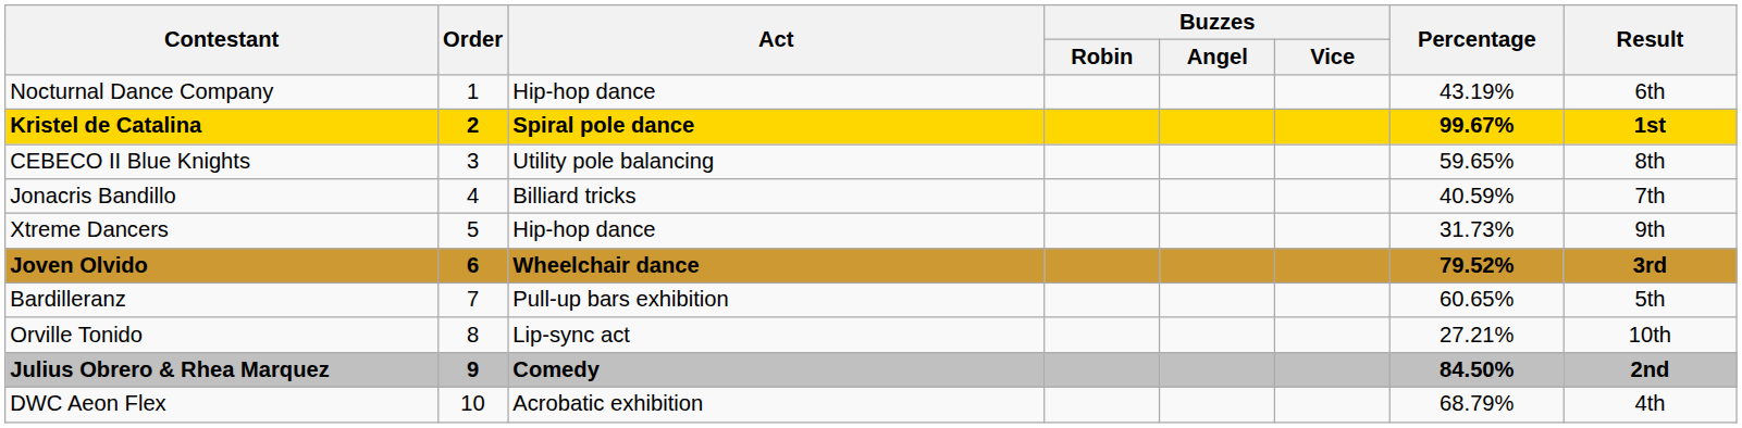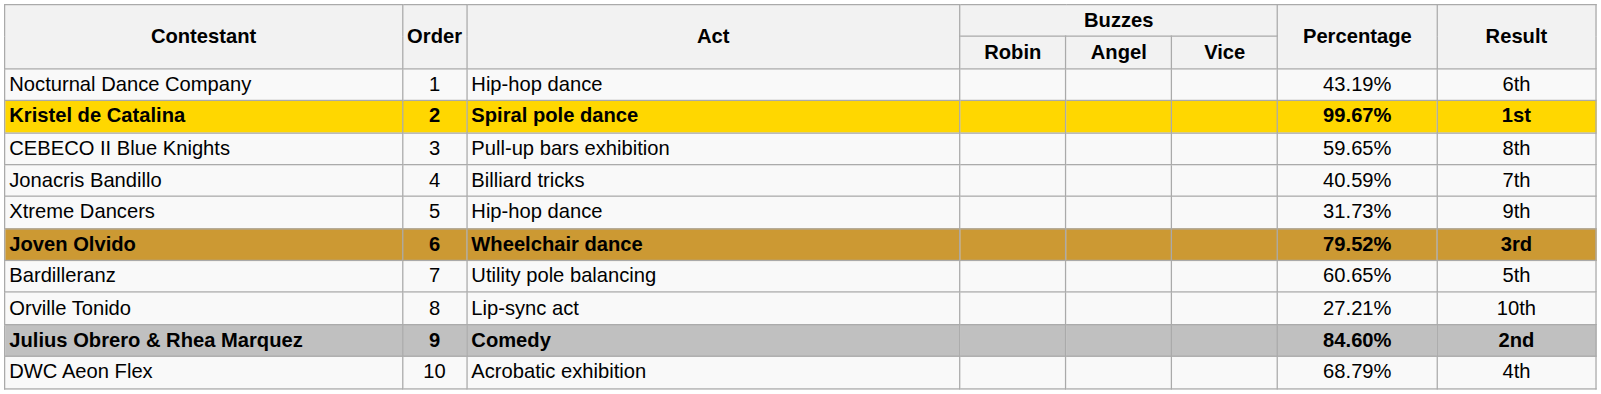 <table class="wikitable" style="text-align:center; width:100%;">
 <tr>
 <th rowspan="2" style="width:25%;">Contestant</th>
 <th rowspan="2" style="width:03%;">Order</th>
 <th rowspan="2">Act</th>
 <th colspan="3" style="width:20%;">Buzzes</th>
 <th rowspan="2" style="width:10%;">Percentage</th>
 <th rowspan="2" style="width:10%;">Result</th>
 </tr>
 <tr>
 <th style="width:06.66%;">Robin</th>
 <th style="width:06.66%;">Angel</th>
 <th style="width:06.66%;">Vice</th>
 </tr>
 <tr>
 <td scope="row" align="left">Nocturnal Dance Company </td>
 <td>1</td>
 <td align="left">Hip-hop dance</td>
 <td></td>
 <td></td>
 <td></td>
 <td>43.19%</td>
 <td>6th</td>
 </tr>
 <tr bgcolor=gold>
 <td scope="row" align="left"><strong>Kristel de Catalina </strong></td>
 <td><strong>2</strong></td>
 <td align="left"><strong>Spiral pole dance</strong></td>
 <td></td>
 <td></td>
 <td></td>
 <td><strong>99.67%</strong></td>
 <td><strong>1st</strong></td>
 </tr>
 <tr>
 <td scope="row" align="left">CEBECO II Blue Knights</td>
 <td>3</td>
-<td align="left">Utility pole balancing</td>
+<td align="left">Pull-up bars exhibition</td>
 <td></td>
 <td></td>
 <td></td>
 <td>59.65%</td>
 <td>8th</td>
 </tr>
 <tr>
 <td scope="row" align="left">Jonacris Bandillo</td>
 <td>4</td>
 <td align="left">Billiard tricks</td>
 <td></td>
 <td></td>
 <td></td>
 <td>40.59%</td>
 <td>7th</td>
 </tr>
 <tr>
 <td scope="row" align="left">Xtreme Dancers</td>
 <td>5</td>
 <td align="left">Hip-hop dance</td>
 <td></td>
 <td></td>
 <td></td>
 <td>31.73%</td>
 <td>9th</td>
 </tr>
 <tr bgcolor=#CC9933>
 <td scope="row" align="left"><strong>Joven Olvido</strong></td>
 <td><strong>6</strong></td>
 <td align="left"><strong>Wheelchair dance</strong></td>
 <td></td>
 <td></td>
 <td></td>
 <td><strong>79.52%</strong></td>
 <td><strong>3rd</strong></td>
 </tr>
 <tr>
 <td scope="row" align="left">Bardilleranz </td>
 <td>7</td>
-<td align="left">Pull-up bars exhibition</td>
+<td align="left">Utility pole balancing</td>
 <td></td>
 <td></td>
 <td></td>
 <td>60.65%</td>
 <td>5th</td>
 </tr>
 <tr>
 <td scope="row" align="left">Orville Tonido</td>
 <td>8</td>
 <td align="left">Lip-sync act</td>
 <td></td>
 <td></td>
 <td></td>
 <td>27.21%</td>
 <td>10th</td>
 </tr>
 <tr bgcolor=silver>
 <td scope="row" align="left"><strong>Julius Obrero & Rhea Marquez </strong></td>
 <td><strong>9</strong></td>
 <td align="left"><strong>Comedy</strong></td>
 <td></td>
 <td></td>
 <td></td>
-<td><strong>84.50%</strong></td>
+<td><strong>84.60%</strong></td>
 <td><strong>2nd</strong></td>
 </tr>
 <tr>
 <td scope="row" align="left">DWC Aeon Flex </td>
 <td>10</td>
 <td align="left">Acrobatic exhibition</td>
 <td></td>
 <td></td>
 <td></td>
 <td>68.79%</td>
 <td>4th</td>
 </tr>
 </table>
